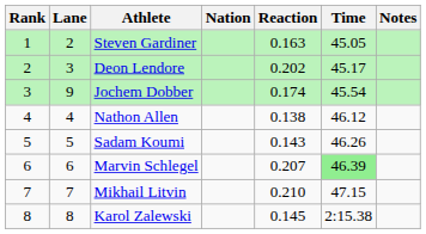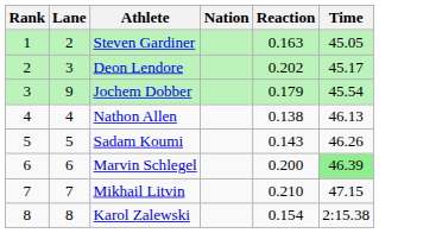 <table class="wikitable sortable" style="text-align:center">
 <tr>
 <th>Rank</th>
 <th>Lane</th>
 <th>Athlete</th>
 <th>Nation</th>
 <th>Reaction</th>
 <th>Time</th>
-<th>Notes</th>
 </tr>
 <tr bgcolor=bbf3bb>
 <td>1</td>
 <td>2</td>
 <td align=left><a href='#'>Steven Gardiner</a></td>
 <td align=left></td>
 <td>0.163</td>
 <td>45.05</td>
-<td></td>
 </tr>
 <tr bgcolor=bbf3bb>
 <td>2</td>
 <td>3</td>
 <td align=left><a href='#'>Deon Lendore</a></td>
 <td align=left></td>
 <td>0.202</td>
 <td>45.17</td>
-<td></td>
 </tr>
 <tr bgcolor=bbf3bb>
 <td>3</td>
 <td>9</td>
 <td align=left><a href='#'>Jochem Dobber</a></td>
 <td align=left></td>
-<td>0.174</td>
+<td>0.179</td>
 <td>45.54</td>
-<td></td>
 </tr>
 <tr>
 <td>4</td>
 <td>4</td>
 <td align=left><a href='#'>Nathon Allen</a></td>
 <td align=left></td>
 <td>0.138</td>
-<td>46.12</td>
-<td></td>
+<td>46.13</td>
 </tr>
 <tr>
 <td>5</td>
 <td>5</td>
 <td align=left><a href='#'>Sadam Koumi</a></td>
 <td align=left></td>
 <td>0.143</td>
 <td>46.26</td>
-<td></td>
 </tr>
 <tr>
 <td>6</td>
 <td>6</td>
 <td align=left><a href='#'>Marvin Schlegel</a></td>
 <td align=left></td>
-<td>0.207</td>
+<td>0.200</td>
 <td style="background: lightgreen;">46.39</td>
-<td></td>
 </tr>
 <tr>
 <td>7</td>
 <td>7</td>
 <td align=left><a href='#'>Mikhail Litvin</a></td>
 <td align=left></td>
 <td>0.210</td>
 <td>47.15</td>
-<td></td>
 </tr>
 <tr>
 <td>8</td>
 <td>8</td>
 <td align=left><a href='#'>Karol Zalewski</a></td>
 <td align=left></td>
-<td>0.145</td>
+<td>0.154</td>
 <td>2:15.38</td>
-<td></td>
 </tr>
 </table>
